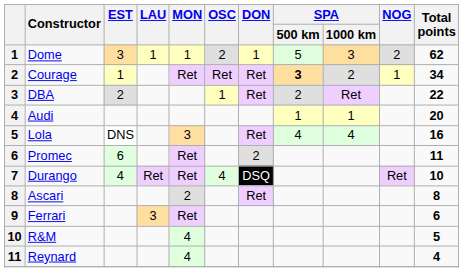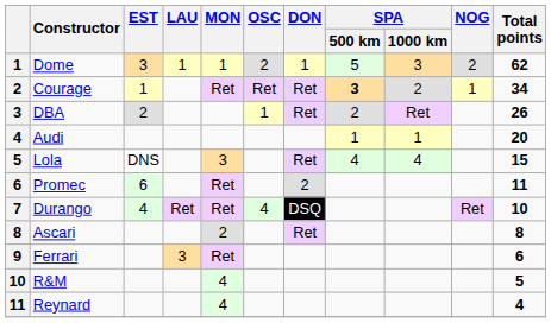 <table class="wikitable" style="font-size: 85%; text-align:center;">
 <tr valign="top">
 <th rowspan=2 valign=middle></th>
 <th rowspan=2 valign=middle>Constructor</th>
 <th rowspan=2><a href='#'>EST</a><br></th>
 <th rowspan=2><a href='#'>LAU</a><br></th>
 <th rowspan=2><a href='#'>MON</a><br></th>
 <th rowspan=2><a href='#'>OSC</a><br></th>
 <th rowspan=2><a href='#'>DON</a><br></th>
 <th colspan=2><a href='#'>SPA</a> </th>
 <th rowspan=2><a href='#'>NOG</a><br></th>
 <th rowspan=2 valign=middle>Total<br>points</th>
 </tr>
 <tr>
 <th>500 km</th>
 <th>1000 km</th>
 </tr>
 <tr>
 <th>1</th>
 <td align=left><a href='#'>Dome</a></td>
 <td style="background:#FFDF9F;">3</td>
 <td style="background:#FFFFBF;">1</td>
 <td style="background:#FFFFBF;">1</td>
 <td style="background:#DFDFDF;">2</td>
 <td style="background:#FFFFBF;">1</td>
 <td style="background:#DFFFDF;">5</td>
 <td style="background:#FFDF9F;">3</td>
 <td style="background:#DFDFDF;">2</td>
 <td><strong>62</strong></td>
 </tr>
 <tr>
 <th>2</th>
 <td align=left><a href='#'>Courage</a></td>
 <td style="background:#FFFFBF;">1</td>
 <td></td>
 <td style="background:#EFCFFF;">Ret</td>
 <td style="background:#EFCFFF;">Ret</td>
 <td style="background:#EFCFFF;">Ret</td>
 <td style="background:#FFDF9F;"><strong>3</strong></td>
 <td style="background:#DFDFDF;">2</td>
 <td style="background:#FFFFBF;">1</td>
 <td><strong>34</strong></td>
 </tr>
 <tr>
 <th>3</th>
 <td align=left><a href='#'>DBA</a></td>
 <td style="background:#DFDFDF;">2</td>
 <td></td>
 <td></td>
 <td style="background:#FFFFBF;">1</td>
 <td style="background:#EFCFFF;">Ret</td>
 <td style="background:#DFDFDF;">2</td>
 <td style="background:#EFCFFF;">Ret</td>
 <td></td>
-<td><strong>22</strong></td>
+<td><strong>26</strong></td>
 </tr>
 <tr>
 <th>4</th>
 <td align=left><a href='#'>Audi</a></td>
 <td></td>
 <td></td>
 <td></td>
 <td></td>
 <td></td>
 <td style="background:#FFFFBF;">1</td>
 <td style="background:#FFFFBF;">1</td>
 <td></td>
 <td><strong>20</strong></td>
 </tr>
 <tr>
 <th>5</th>
 <td align=left><a href='#'>Lola</a></td>
 <td style="background:#FFFFFF;">DNS</td>
 <td></td>
 <td style="background:#FFDF9F;">3</td>
 <td></td>
 <td style="background:#EFCFFF;">Ret</td>
 <td style="background:#DFFFDF;">4</td>
 <td style="background:#DFFFDF;">4</td>
 <td></td>
-<td><strong>16</strong></td>
+<td><strong>15</strong></td>
 </tr>
 <tr>
 <th>6</th>
 <td align=left><a href='#'>Promec</a></td>
 <td style="background:#DFFFDF;">6</td>
 <td></td>
 <td style="background:#EFCFFF;">Ret</td>
 <td></td>
 <td style="background:#DFDFDF;">2</td>
 <td></td>
 <td></td>
 <td></td>
 <td><strong>11</strong></td>
 </tr>
 <tr>
 <th>7</th>
 <td align=left><a href='#'>Durango</a></td>
 <td style="background:#DFFFDF;">4</td>
 <td style="background:#EFCFFF;">Ret</td>
 <td style="background:#EFCFFF;">Ret</td>
 <td style="background:#DFFFDF;">4</td>
 <td style="background-color:#000000; color:white">DSQ</td>
 <td></td>
 <td></td>
 <td style="background:#EFCFFF;">Ret</td>
 <td><strong>10</strong></td>
 </tr>
 <tr>
 <th>8</th>
 <td align=left><a href='#'>Ascari</a></td>
 <td></td>
 <td></td>
 <td style="background:#DFDFDF;">2</td>
 <td></td>
 <td style="background:#EFCFFF;">Ret</td>
 <td></td>
 <td></td>
 <td></td>
 <td><strong>8</strong></td>
 </tr>
 <tr>
 <th>9</th>
 <td align=left><a href='#'>Ferrari</a></td>
 <td></td>
 <td style="background:#FFDF9F;">3</td>
 <td style="background:#EFCFFF;">Ret</td>
 <td></td>
 <td></td>
 <td></td>
 <td></td>
 <td></td>
 <td><strong>6</strong></td>
 </tr>
 <tr>
 <th>10</th>
 <td align=left><a href='#'>R&M</a></td>
 <td></td>
 <td></td>
 <td style="background:#DFFFDF;">4</td>
 <td></td>
 <td></td>
 <td></td>
 <td></td>
 <td></td>
 <td><strong>5</strong></td>
 </tr>
 <tr>
 <th>11</th>
 <td align=left><a href='#'>Reynard</a></td>
 <td></td>
 <td></td>
 <td style="background:#DFFFDF;">4</td>
 <td></td>
 <td></td>
 <td></td>
 <td></td>
 <td></td>
 <td><strong>4</strong></td>
 </tr>
 <tr>
 </tr>
 </table>
